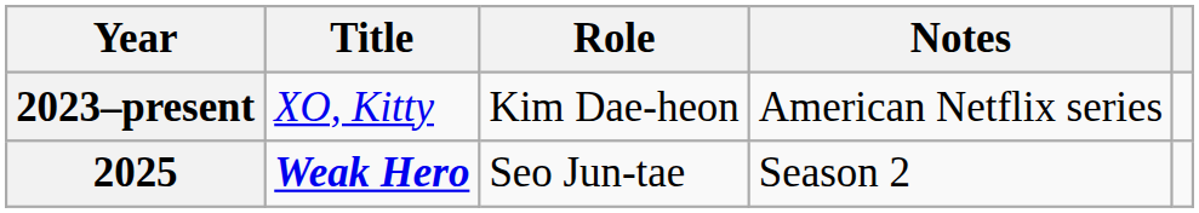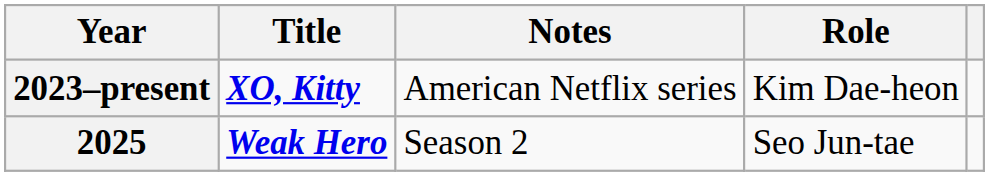 <table class="wikitable plainrowheaders">
 <tr>
 <th scope="col">Year</th>
 <th scope="col">Title</th>
+<th scope="col">Notes</th>
 <th scope="col">Role</th>
-<th scope="col">Notes</th>
 <th scope="col" class="unsortable"></th>
 </tr>
 <tr>
 <th scope="row">2023–present</th>
-<td><em><a href='#'>XO, Kitty</a></em></td>
+<td><strong><em><a href='#'>XO, Kitty</a></em></strong></td>
+<td>American Netflix series</td>
 <td>Kim Dae-heon</td>
-<td>American Netflix series</td>
 <td style="text-align:center"></td>
 </tr>
 <tr>
 <th scope="row">2025</th>
 <td><strong><em><a href='#'>Weak Hero</a></em></strong></td>
+<td>Season 2</td>
 <td>Seo Jun-tae</td>
-<td>Season 2</td>
 <td style="text-align:center"></td>
 </tr>
 </table>
